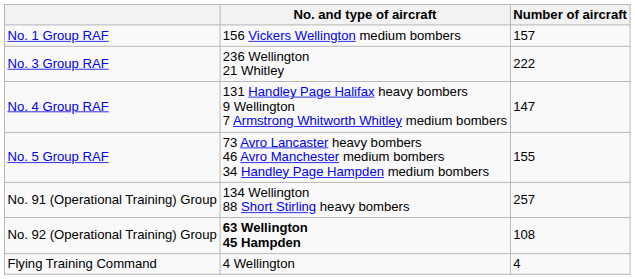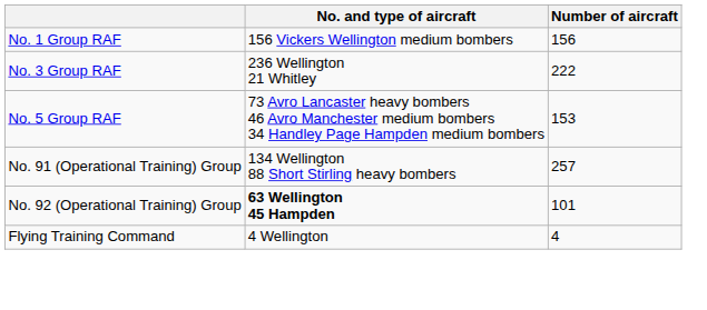 <table class="wikitable">
 <tr>
 <th scope=col colspan=1></th>
 <th scope=col colspan=1>No. and type of aircraft</th>
 <th scope=col colspan=1>Number of aircraft</th>
 </tr>
 <tr>
 <td><a href='#'>No. 1 Group RAF</a></td>
 <td>156 <a href='#'>Vickers Wellington</a> medium bombers</td>
-<td>157</td>
+<td>156</td>
 </tr>
 <tr>
 <td><a href='#'>No. 3 Group RAF</a></td>
 <td>236 Wellington<br>21 Whitley</td>
 <td>222</td>
 </tr>
 <tr>
-<td><a href='#'>No. 4 Group RAF</a></td>
-<td>131 <a href='#'>Handley Page Halifax</a> heavy bombers<br>9 Wellington<br>7 <a href='#'>Armstrong Whitworth Whitley</a> medium bombers</td>
-<td>147</td>
-</tr>
-<tr>
 <td><a href='#'>No. 5 Group RAF</a></td>
 <td>73 <a href='#'>Avro Lancaster</a> heavy bombers<br>46 <a href='#'>Avro Manchester</a> medium bombers<br>34 <a href='#'>Handley Page Hampden</a> medium bombers</td>
-<td>155</td>
+<td>153</td>
 </tr>
 <tr>
 <td>No. 91 (Operational Training) Group</td>
 <td>134 Wellington<br>88 <a href='#'>Short Stirling</a> heavy bombers</td>
 <td>257</td>
 </tr>
 <tr>
 <td>No. 92 (Operational Training) Group</td>
 <td><strong>63 Wellington<br>45 Hampden</strong></td>
-<td>108</td>
+<td>101</td>
 </tr>
 <tr>
 <td>Flying Training Command</td>
 <td>4 Wellington</td>
 <td>4</td>
 </tr>
 </table>
